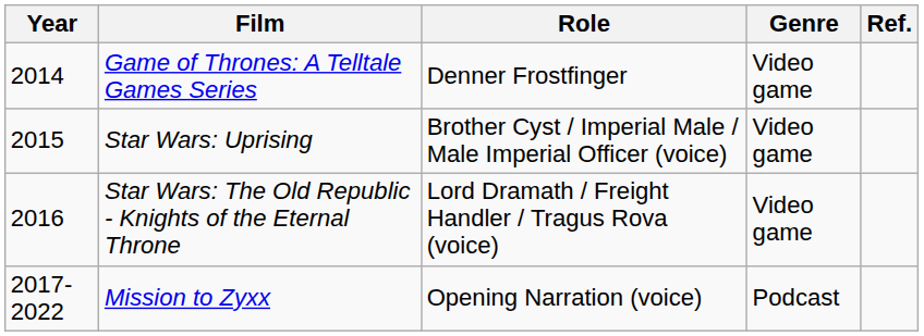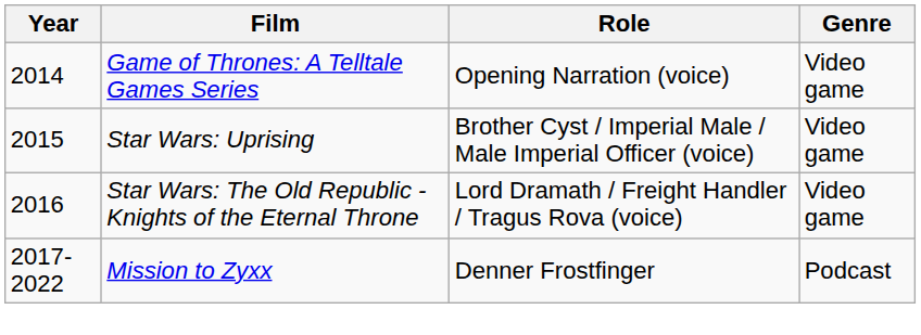 <table class="wikitable">
 <tr>
 <th>Year</th>
 <th>Film</th>
 <th>Role</th>
 <th>Genre</th>
-<th>Ref.</th>
 </tr>
 <tr>
 <td>2014</td>
 <td><em><a href='#'>Game of Thrones: A Telltale Games Series</a></em></td>
-<td>Denner Frostfinger</td>
+<td>Opening Narration (voice)</td>
 <td>Video game</td>
-<td></td>
 </tr>
 <tr>
 <td>2015</td>
 <td><em>Star Wars: Uprising</em></td>
 <td>Brother Cyst / Imperial Male / Male Imperial Officer (voice)</td>
 <td>Video game</td>
-<td></td>
 </tr>
 <tr>
 <td>2016</td>
 <td><em>Star Wars: The Old Republic - Knights of the Eternal Throne</em></td>
 <td>Lord Dramath / Freight Handler / Tragus Rova (voice)</td>
 <td>Video game</td>
-<td></td>
 </tr>
 <tr>
 <td>2017-2022</td>
 <td><em><a href='#'>Mission to Zyxx</a></em></td>
-<td>Opening Narration (voice)</td>
+<td>Denner Frostfinger</td>
 <td>Podcast</td>
-<td></td>
 </tr>
 </table>
